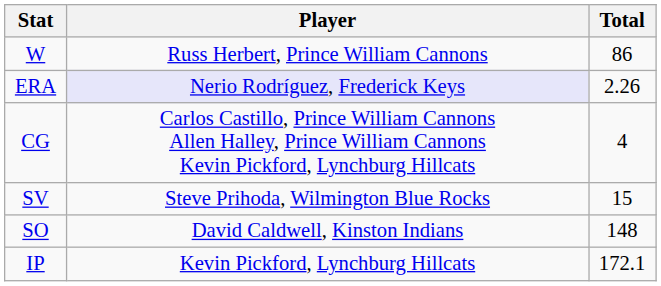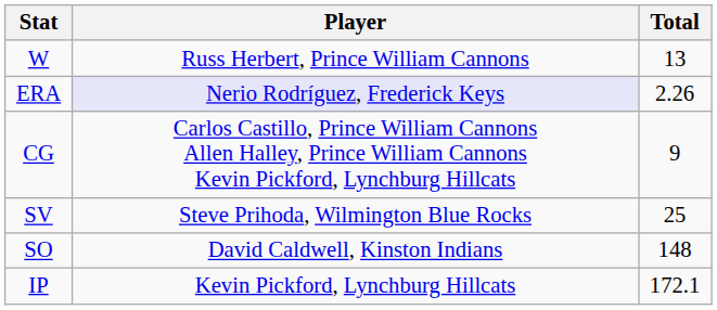 <table class="wikitable" width="40%" style="text-align:center;">
 <tr>
 <th width="5%">Stat</th>
 <th width="60%">Player</th>
 <th width="5%">Total</th>
 </tr>
 <tr>
 <td><a href='#'>W</a></td>
 <td><a href='#'>Russ Herbert</a>, <a href='#'>Prince William Cannons</a></td>
-<td>86</td>
+<td>13</td>
 </tr>
 <tr>
 <td><a href='#'>ERA</a></td>
 <td style="background: lavender;"><a href='#'>Nerio Rodríguez</a>, <a href='#'>Frederick Keys</a></td>
 <td>2.26</td>
 </tr>
 <tr>
 <td><a href='#'>CG</a></td>
 <td><a href='#'>Carlos Castillo</a>, <a href='#'>Prince William Cannons</a> <br> <a href='#'>Allen Halley</a>, <a href='#'>Prince William Cannons</a> <br> <a href='#'>Kevin Pickford</a>, <a href='#'>Lynchburg Hillcats</a></td>
-<td>4</td>
+<td>9</td>
 </tr>
 <tr>
 <td><a href='#'>SV</a></td>
 <td><a href='#'>Steve Prihoda</a>, <a href='#'>Wilmington Blue Rocks</a></td>
-<td>15</td>
+<td>25</td>
 </tr>
 <tr>
 <td><a href='#'>SO</a></td>
 <td><a href='#'>David Caldwell</a>, <a href='#'>Kinston Indians</a></td>
 <td>148</td>
 </tr>
 <tr>
 <td><a href='#'>IP</a></td>
 <td><a href='#'>Kevin Pickford</a>, <a href='#'>Lynchburg Hillcats</a></td>
 <td>172.1</td>
 </tr>
 </table>
